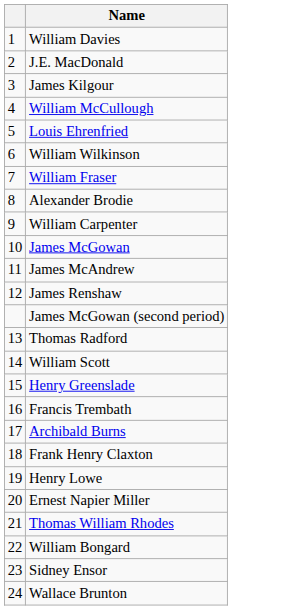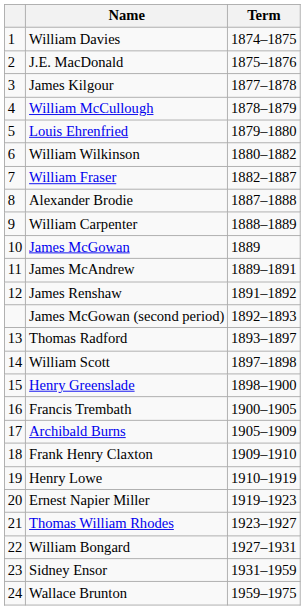 <table class="wikitable">
 <tr>
 <th></th>
 <th>Name</th>
+<th>Term</th>
 </tr>
 <tr>
 <td>1</td>
 <td>William Davies</td>
+<td>1874–1875</td>
 </tr>
 <tr>
 <td>2</td>
 <td>J.E. MacDonald</td>
+<td>1875–1876</td>
 </tr>
 <tr>
 <td>3</td>
 <td>James Kilgour</td>
+<td>1877–1878</td>
 </tr>
 <tr>
 <td>4</td>
 <td><a href='#'>William McCullough</a></td>
+<td>1878–1879</td>
 </tr>
 <tr>
 <td>5</td>
 <td><a href='#'>Louis Ehrenfried</a></td>
+<td>1879–1880</td>
 </tr>
 <tr>
 <td>6</td>
 <td>William Wilkinson</td>
+<td>1880–1882</td>
 </tr>
 <tr>
 <td>7</td>
 <td><a href='#'>William Fraser</a></td>
+<td>1882–1887</td>
 </tr>
 <tr>
 <td>8</td>
 <td>Alexander Brodie</td>
+<td>1887–1888</td>
 </tr>
 <tr>
 <td>9</td>
 <td>William Carpenter</td>
+<td>1888–1889</td>
 </tr>
 <tr>
 <td>10</td>
 <td><a href='#'>James McGowan</a></td>
+<td>1889</td>
 </tr>
 <tr>
 <td>11</td>
 <td>James McAndrew</td>
+<td>1889–1891</td>
 </tr>
 <tr>
 <td>12</td>
 <td>James Renshaw</td>
+<td>1891–1892</td>
 </tr>
 <tr>
 <td></td>
 <td>James McGowan (second period)</td>
+<td>1892–1893</td>
 </tr>
 <tr>
 <td>13</td>
 <td>Thomas Radford</td>
+<td>1893–1897</td>
 </tr>
 <tr>
 <td>14</td>
 <td>William Scott</td>
+<td>1897–1898</td>
 </tr>
 <tr>
 <td>15</td>
 <td><a href='#'>Henry Greenslade</a></td>
+<td>1898–1900</td>
 </tr>
 <tr>
 <td>16</td>
 <td>Francis Trembath</td>
+<td>1900–1905</td>
 </tr>
 <tr>
 <td>17</td>
 <td><a href='#'>Archibald Burns</a></td>
+<td>1905–1909</td>
 </tr>
 <tr>
 <td>18</td>
 <td>Frank Henry Claxton</td>
+<td>1909–1910</td>
 </tr>
 <tr>
 <td>19</td>
 <td>Henry Lowe</td>
+<td>1910–1919</td>
 </tr>
 <tr>
 <td>20</td>
 <td>Ernest Napier Miller</td>
+<td>1919–1923</td>
 </tr>
 <tr>
 <td>21</td>
 <td><a href='#'>Thomas William Rhodes</a></td>
+<td>1923–1927</td>
 </tr>
 <tr>
 <td>22</td>
 <td>William Bongard</td>
+<td>1927–1931</td>
 </tr>
 <tr>
 <td>23</td>
 <td>Sidney Ensor</td>
+<td>1931–1959</td>
 </tr>
 <tr>
 <td>24</td>
 <td>Wallace Brunton</td>
+<td>1959–1975</td>
 </tr>
 </table>
